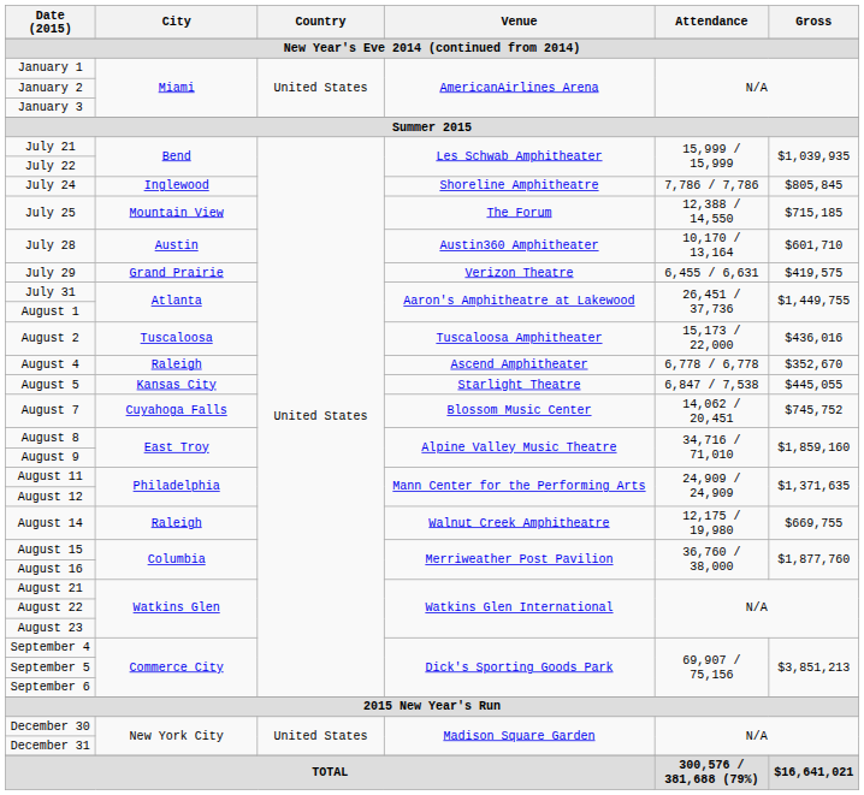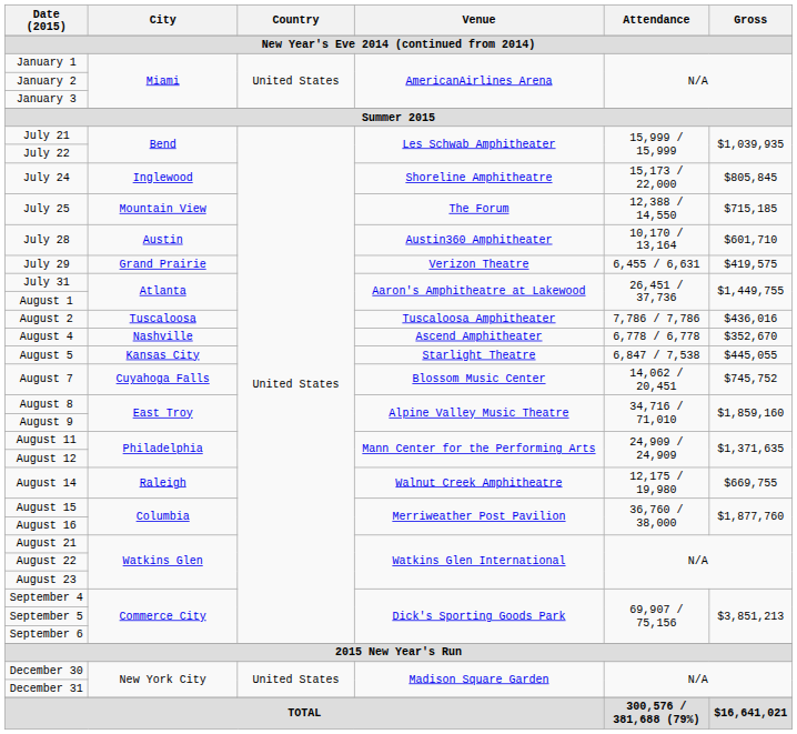 <table class="wikitable plainrowheaders" style="text-align:center;">
 <tr>
 <th scope="col" style="width:7em;">Date<br>(2015)</th>
 <th scope="col" style="width:13em;">City</th>
 <th scope="col" style="width:10em;">Country</th>
 <th scope="col" style="width:22em;">Venue</th>
 <th scope="col" style="width:9em;">Attendance</th>
 <th scope="col" style="width:7em;">Gross</th>
 </tr>
 <tr>
 </tr>
 <tr style="background:#ddd;">
 <td colspan="6" style="text-align:center;"><strong>New Year's Eve 2014 (continued from 2014)</strong></td>
 </tr>
 <tr>
 <td>January 1</td>
 <td rowspan="3"><a href='#'>Miami</a></td>
 <td rowspan="3">United States</td>
 <td rowspan="3"><a href='#'>AmericanAirlines Arena</a></td>
 <td colspan="2" rowspan="3">N/A</td>
 </tr>
 <tr>
 <td>January 2</td>
 </tr>
 <tr>
 <td>January 3</td>
 </tr>
 <tr>
 </tr>
 <tr style="background:#ddd;">
 <td colspan="6" style="text-align:center;"><strong>Summer 2015</strong></td>
 </tr>
 <tr>
 <td>July 21</td>
 <td rowspan="2"><a href='#'>Bend</a></td>
 <td rowspan="25">United States</td>
 <td rowspan="2"><a href='#'>Les Schwab Amphitheater</a></td>
 <td rowspan="2">15,999 / 15,999</td>
 <td rowspan="2">$1,039,935</td>
 </tr>
 <tr>
 <td>July 22</td>
 </tr>
 <tr>
 <td>July 24</td>
 <td><a href='#'>Inglewood</a></td>
 <td><a href='#'>Shoreline Amphitheatre</a></td>
-<td>7,786 / 7,786</td>
+<td>15,173 / 22,000</td>
 <td>$805,845</td>
 </tr>
 <tr>
 <td>July 25</td>
 <td><a href='#'>Mountain View</a></td>
 <td><a href='#'>The Forum</a></td>
 <td>12,388 / 14,550</td>
 <td>$715,185</td>
 </tr>
 <tr>
 <td>July 28</td>
 <td><a href='#'>Austin</a></td>
 <td><a href='#'>Austin360 Amphitheater</a></td>
 <td>10,170 / 13,164</td>
 <td>$601,710</td>
 </tr>
 <tr>
 <td>July 29</td>
 <td><a href='#'>Grand Prairie</a></td>
 <td><a href='#'>Verizon Theatre</a></td>
 <td>6,455 / 6,631</td>
 <td>$419,575</td>
 </tr>
 <tr>
 <td>July 31</td>
 <td rowspan="2"><a href='#'>Atlanta</a></td>
 <td rowspan="2"><a href='#'>Aaron's Amphitheatre at Lakewood</a></td>
 <td rowspan="2">26,451 / 37,736</td>
 <td rowspan="2">$1,449,755</td>
 </tr>
 <tr>
 <td>August 1</td>
 </tr>
 <tr>
 <td>August 2</td>
 <td><a href='#'>Tuscaloosa</a></td>
 <td><a href='#'>Tuscaloosa Amphitheater</a></td>
-<td>15,173 / 22,000</td>
+<td>7,786 / 7,786</td>
 <td>$436,016</td>
 </tr>
 <tr>
 <td>August 4</td>
-<td><a href='#'>Raleigh</a></td>
+<td><a href='#'>Nashville</a></td>
 <td><a href='#'>Ascend Amphitheater</a></td>
 <td>6,778 / 6,778</td>
 <td>$352,670</td>
 </tr>
 <tr>
 <td>August 5</td>
 <td><a href='#'>Kansas City</a></td>
 <td><a href='#'>Starlight Theatre</a></td>
 <td>6,847 / 7,538</td>
 <td>$445,055</td>
 </tr>
 <tr>
 <td>August 7</td>
 <td><a href='#'>Cuyahoga Falls</a></td>
 <td><a href='#'>Blossom Music Center</a></td>
 <td>14,062 / 20,451</td>
 <td>$745,752</td>
 </tr>
 <tr>
 <td>August 8</td>
 <td rowspan="2"><a href='#'>East Troy</a></td>
 <td rowspan="2"><a href='#'>Alpine Valley Music Theatre</a></td>
 <td rowspan="2">34,716 / 71,010</td>
 <td rowspan="2">$1,859,160</td>
 </tr>
 <tr>
 <td>August 9</td>
 </tr>
 <tr>
 <td>August 11</td>
 <td rowspan="2"><a href='#'>Philadelphia</a></td>
 <td rowspan="2"><a href='#'>Mann Center for the Performing Arts</a></td>
 <td rowspan="2">24,909 / 24,909</td>
 <td rowspan="2">$1,371,635</td>
 </tr>
 <tr>
 <td>August 12</td>
 </tr>
 <tr>
 <td>August 14</td>
 <td><a href='#'>Raleigh</a></td>
 <td><a href='#'>Walnut Creek Amphitheatre</a></td>
 <td>12,175 / 19,980</td>
 <td>$669,755</td>
 </tr>
 <tr>
 <td>August 15</td>
 <td rowspan="2"><a href='#'>Columbia</a></td>
 <td rowspan="2"><a href='#'>Merriweather Post Pavilion</a></td>
 <td rowspan="2">36,760 / 38,000</td>
 <td rowspan="2">$1,877,760</td>
 </tr>
 <tr>
 <td>August 16</td>
 </tr>
 <tr>
 <td>August 21</td>
 <td rowspan="3"><a href='#'>Watkins Glen</a></td>
 <td rowspan="3"><a href='#'>Watkins Glen International</a></td>
 <td colspan="2" rowspan="3">N/A</td>
 </tr>
 <tr>
 <td>August 22</td>
 </tr>
 <tr>
 <td>August 23</td>
 </tr>
 <tr>
 <td>September 4</td>
 <td rowspan="3"><a href='#'>Commerce City</a></td>
 <td rowspan="3"><a href='#'>Dick's Sporting Goods Park</a></td>
 <td rowspan="3">69,907 / 75,156</td>
 <td rowspan="3">$3,851,213</td>
 </tr>
 <tr>
 <td>September 5</td>
 </tr>
 <tr>
 <td>September 6</td>
 </tr>
 <tr>
 </tr>
 <tr style="background:#ddd;">
 <td colspan="6" style="text-align:center;"><strong>2015 New Year's Run</strong></td>
 </tr>
 <tr>
 <td>December 30</td>
 <td rowspan="2">New York City</td>
 <td rowspan="2">United States</td>
 <td rowspan="2"><a href='#'>Madison Square Garden</a></td>
 <td colspan="2" rowspan="2">N/A</td>
 </tr>
 <tr>
 <td>December 31</td>
 </tr>
 <tr>
 </tr>
 <tr style="background:#ddd;">
 <td colspan="4"><strong>TOTAL</strong></td>
 <td><strong>300,576 / 381,688 (79%)</strong></td>
 <td><strong>$16,641,021</strong></td>
 </tr>
 </table>
